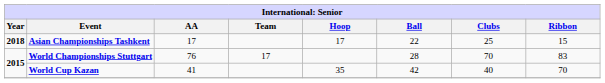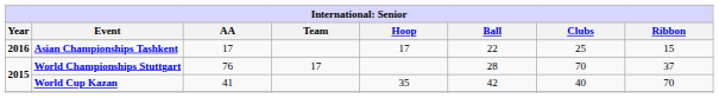 <table class="wikitable" style="text-align:center; font-size: 80%;">
 <tr>
 <th align=center colspan=8  style="background-color: #D6D6FF; "><strong>International: Senior</strong></th>
 </tr>
 <tr>
 <th>Year</th>
 <th>Event</th>
 <th width=100px>AA</th>
 <th width=100px>Team</th>
 <th width=100px><a href='#'>Hoop</a></th>
 <th width=100px><a href='#'>Ball</a></th>
 <th width=100px><a href='#'>Clubs</a></th>
 <th width=100px><a href='#'>Ribbon</a></th>
 </tr>
 <tr>
-<td rowspan="1"><strong>2018</strong></td>
+<td rowspan="1"><strong>2016</strong></td>
 <td align=left><strong><a href='#'>Asian Championships Tashkent</a></strong></td>
 <td>17</td>
 <td></td>
 <td>17</td>
 <td>22</td>
 <td>25</td>
 <td>15</td>
 </tr>
 <tr>
 <td rowspan="2"><strong>2015</strong></td>
 <td align=left><strong><a href='#'>World Championships Stuttgart</a></strong></td>
 <td>76</td>
 <td>17</td>
 <td></td>
 <td>28</td>
 <td>70</td>
-<td>83</td>
+<td>37</td>
 </tr>
 <tr>
 <td align=left><strong><a href='#'>World Cup Kazan</a></strong></td>
 <td>41</td>
 <td></td>
 <td>35</td>
 <td>42</td>
 <td>40</td>
 <td>70</td>
 </tr>
 <tr>
 </tr>
 </table>
